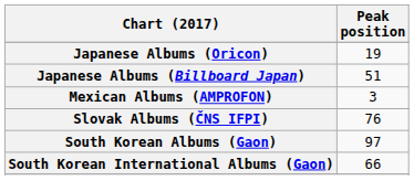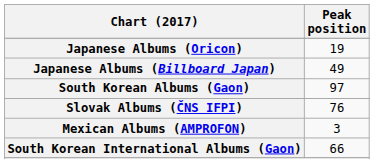 <table class="wikitable sortable plainrowheaders" style="text-align:center">
 <tr>
 <th scope="col">Chart (2017)</th>
 <th scope="col">Peak<br> position</th>
 </tr>
 <tr>
 </tr>
 <tr>
 </tr>
 <tr>
 </tr>
 <tr>
 </tr>
 <tr>
 </tr>
 <tr>
 </tr>
 <tr>
 </tr>
 <tr>
 </tr>
 <tr>
 </tr>
 <tr>
 </tr>
 <tr>
 </tr>
 <tr>
 </tr>
 <tr>
 <th scope="row">Japanese Albums (<a href='#'>Oricon</a>)</th>
 <td>19</td>
 </tr>
 <tr>
 <th scope="row">Japanese Albums (<em><a href='#'>Billboard Japan</a></em>)</th>
-<td>51</td>
+<td>49</td>
 </tr>
 <tr>
-<th scope="row">Mexican Albums (<a href='#'>AMPROFON</a>)</th>
-<td>3</td>
+<th scope="row">South Korean Albums (<a href='#'>Gaon</a>)</th>
+<td>97</td>
 </tr>
 <tr>
 </tr>
 <tr>
 </tr>
 <tr>
 </tr>
 <tr>
 </tr>
 <tr>
 </tr>
 <tr>
 <th scope="row">Slovak Albums (<a href='#'>ČNS IFPI</a>)</th>
 <td>76</td>
 </tr>
 <tr>
-<th scope="row">South Korean Albums (<a href='#'>Gaon</a>)</th>
-<td>97</td>
+<th scope="row">Mexican Albums (<a href='#'>AMPROFON</a>)</th>
+<td>3</td>
 </tr>
 <tr>
 <th scope="row">South Korean International Albums (<a href='#'>Gaon</a>)</th>
 <td>66</td>
 </tr>
 <tr>
 </tr>
 <tr>
 </tr>
 <tr>
 </tr>
 <tr>
 </tr>
 <tr>
 </tr>
 </table>
